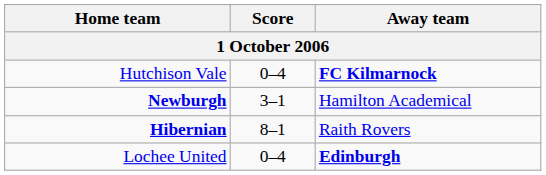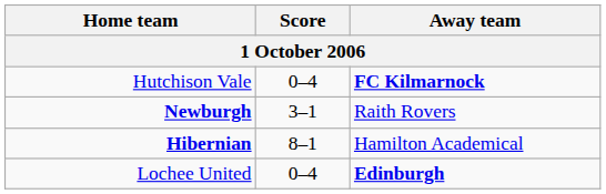 <table class="wikitable" style="border-collapse: collapse;">
 <tr>
 <th align="right" width="200">Home team</th>
 <th align="center" width="70">Score</th>
 <th align="left" width="200">Away team</th>
 </tr>
 <tr>
 <th colspan="3" align="center">1 October 2006</th>
 </tr>
 <tr>
 <td style="text-align:right;"><a href='#'>Hutchison Vale</a></td>
 <td style="text-align:center;">0–4</td>
 <td style="text-align:left;"><strong><a href='#'>FC Kilmarnock</a></strong></td>
 </tr>
 <tr>
 <td style="text-align:right;"><strong><a href='#'>Newburgh</a></strong></td>
 <td style="text-align:center;">3–1</td>
-<td style="text-align:left;"><a href='#'>Hamilton Academical</a></td>
+<td style="text-align:left;"><a href='#'>Raith Rovers</a></td>
 </tr>
 <tr>
 <td style="text-align:right;"><strong><a href='#'>Hibernian</a></strong></td>
 <td style="text-align:center;">8–1</td>
-<td style="text-align:left;"><a href='#'>Raith Rovers</a></td>
+<td style="text-align:left;"><a href='#'>Hamilton Academical</a></td>
 </tr>
 <tr>
 <td style="text-align:right;"><a href='#'>Lochee United</a></td>
 <td style="text-align:center;">0–4</td>
 <td style="text-align:left;"><strong><a href='#'>Edinburgh</a></strong></td>
 </tr>
 </table>
